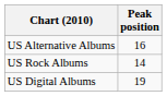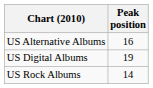 <table class="wikitable sortable" border="1">
 <tr>
 <th scope="col">Chart (2010)</th>
 <th scope="col">Peak<br>position</th>
 </tr>
 <tr>
 <td>US Alternative Albums</td>
 <td style="text-align:center;">16</td>
 </tr>
 <tr>
+<td>US Digital Albums</td>
+<td style="text-align:center;">19</td>
+</tr>
+<tr>
 <td>US Rock Albums</td>
 <td style="text-align:center;">14</td>
 </tr>
-<tr>
-<td>US Digital Albums</td>
-<td style="text-align:center;">19</td>
-</tr>
 </table>
